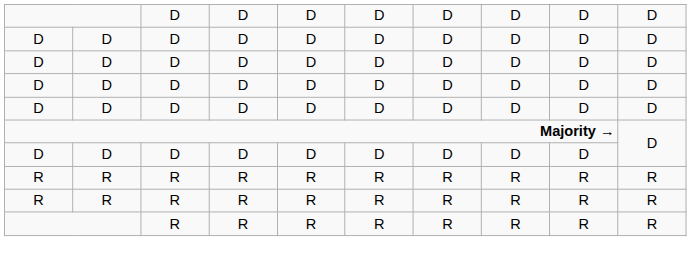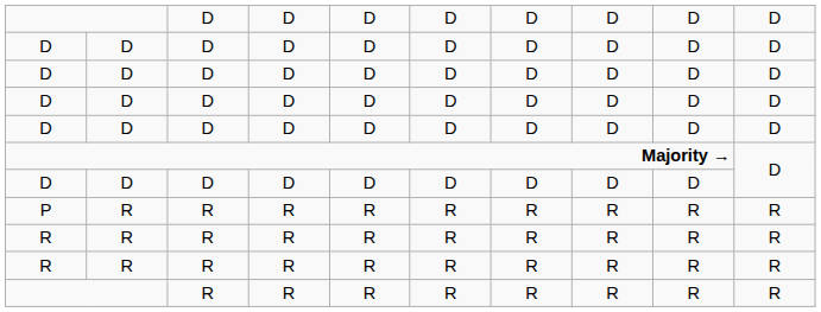 <table class="wikitable" style="text-align:center" width=750px>
 <tr>
 <td colspan=2> </td>
 <td>D</td>
 <td>D</td>
 <td>D</td>
 <td>D</td>
 <td>D</td>
 <td>D</td>
 <td>D</td>
 <td>D</td>
 </tr>
 <tr>
 <td width=10%  >D</td>
 <td width=10%  >D</td>
 <td width=10%  >D</td>
 <td width=10%  >D</td>
 <td width=10%  >D</td>
 <td width=10%  >D</td>
 <td width=10%  >D</td>
 <td width=10%  >D</td>
 <td width=10%  >D</td>
 <td width=10%  >D</td>
 </tr>
 <tr>
 <td>D</td>
 <td>D</td>
 <td>D</td>
 <td>D</td>
 <td>D</td>
 <td>D</td>
 <td>D</td>
 <td>D</td>
 <td>D</td>
 <td>D</td>
 </tr>
 <tr>
 <td>D<br></td>
 <td>D</td>
 <td>D</td>
 <td>D</td>
 <td>D</td>
 <td>D</td>
 <td>D</td>
 <td>D</td>
 <td>D</td>
 <td>D</td>
 </tr>
 <tr>
 <td>D<br></td>
 <td>D<br></td>
 <td>D<br></td>
 <td>D<br></td>
 <td>D<br></td>
 <td>D<br></td>
 <td>D<br></td>
 <td>D<br></td>
 <td>D<br></td>
 <td>D<br></td>
 </tr>
 <tr>
 <td colspan=9 align=right><strong>Majority →</strong></td>
 <td rowspan=2 >D<br></td>
 </tr>
 <tr>
 <td>D<br></td>
 <td>D<br></td>
 <td>D<br></td>
 <td>D<br></td>
 <td>D<br></td>
 <td>D<br></td>
 <td>D<br></td>
 <td>D<br></td>
 <td>D<br></td>
 </tr>
 <tr>
+<td>P</td>
+<td>R<br></td>
+<td>R<br></td>
+<td>R<br></td>
+<td>R<br></td>
+<td>R<br></td>
+<td>R<br></td>
+<td>R<br></td>
+<td>R<br></td>
+<td>R<br></td>
+</tr>
+<tr>
 <td>R</td>
 <td>R</td>
 <td>R</td>
 <td>R</td>
 <td>R</td>
 <td>R</td>
 <td>R</td>
 <td>R</td>
 <td>R<br></td>
 <td>R<br></td>
 </tr>
 <tr>
 <td>R</td>
 <td>R</td>
 <td>R</td>
 <td>R</td>
 <td>R</td>
 <td>R</td>
 <td>R</td>
 <td>R</td>
 <td>R</td>
 <td>R</td>
 </tr>
 <tr>
 <td colspan=2> </td>
 <td>R</td>
 <td>R</td>
 <td>R</td>
 <td>R</td>
 <td>R</td>
 <td>R</td>
 <td>R</td>
 <td>R</td>
 </tr>
 </table>
